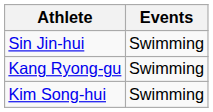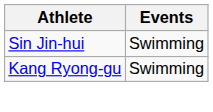 <table class=wikitable style="font-size:90%">
 <tr>
 <th>Athlete</th>
 <th>Events</th>
 </tr>
 <tr>
 <td><a href='#'>Sin Jin-hui</a></td>
 <td align=center>Swimming</td>
 </tr>
 <tr>
 <td><a href='#'>Kang Ryong-gu</a></td>
 <td align=center>Swimming</td>
 </tr>
-<tr>
-<td><a href='#'>Kim Song-hui</a></td>
-<td align=center>Swimming</td>
-</tr>
 </table>
